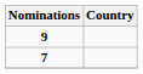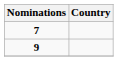 <table class="wikitable" rowspan="2" style="text-align:center;" background: #f6e39c;>
 <tr>
 <th scope="col" style="width:55px;">Nominations</th>
 <th scope="col" style="text-align:center;">Country</th>
 </tr>
 <tr>
-<td><strong>9</strong></td>
+<td><strong>7</strong></td>
 <td></td>
 </tr>
 <tr>
-<td><strong>7</strong></td>
+<td><strong>9</strong></td>
 <td></td>
 </tr>
 <tr>
 </tr>
 </table>
